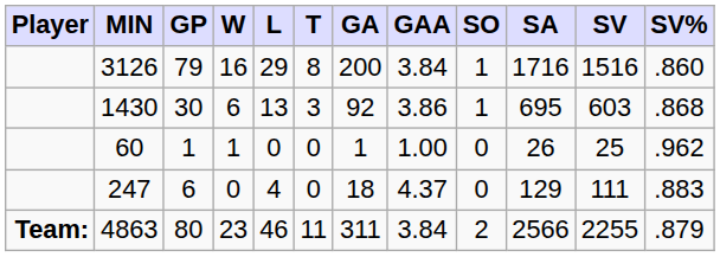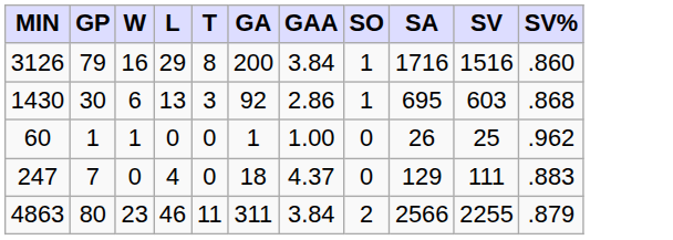 <table style="width:60%;" class="wikitable sortable">
 <tr>
-<th style="background:#ddf; width:10%;">Player</th>
 <th style="width:3%; background:#ddf;" title="Minutes played">MIN</th>
 <th style="width:3%; background:#ddf;" title="Games played in">GP</th>
 <th style="width:3%; background:#ddf;" title="Games played in">W</th>
 <th style="width:3%; background:#ddf;" title="Games played in">L</th>
 <th style="width:3%; background:#ddf;" title="Ties">T</th>
 <th style="width:3%; background:#ddf;" title="Goals against">GA</th>
 <th style="width:3%; background:#ddf;" title="Goals against average">GAA</th>
 <th style="width:3%; background:#ddf;" title="Shut-outs">SO</th>
 <th style="width:3%; background:#ddf;" title="Shots against">SA</th>
 <th style="width:3%; background:#ddf;" title="Shots saved">SV</th>
 <th style="width:3%; background:#ddf;" title="Save percentage">SV%</th>
 </tr>
 <tr style="text-align:center;">
-<td style="text-align:right;"></td>
 <td>3126</td>
 <td>79</td>
 <td>16</td>
 <td>29</td>
 <td>8</td>
 <td>200</td>
 <td>3.84</td>
 <td>1</td>
 <td>1716</td>
 <td>1516</td>
 <td>.860</td>
 </tr>
 <tr style="text-align:center;">
-<td style="text-align:right;"></td>
 <td>1430</td>
 <td>30</td>
 <td>6</td>
 <td>13</td>
 <td>3</td>
 <td>92</td>
-<td>3.86</td>
+<td>2.86</td>
 <td>1</td>
 <td>695</td>
 <td>603</td>
 <td>.868</td>
 </tr>
 <tr style="text-align:center;">
-<td style="text-align:right;"></td>
 <td>60</td>
 <td>1</td>
 <td>1</td>
 <td>0</td>
 <td>0</td>
 <td>1</td>
 <td>1.00</td>
 <td>0</td>
 <td>26</td>
 <td>25</td>
 <td>.962</td>
 </tr>
 <tr style="text-align:center;">
-<td style="text-align:right;"></td>
 <td>247</td>
-<td>6</td>
+<td>7</td>
 <td>0</td>
 <td>4</td>
 <td>0</td>
 <td>18</td>
 <td>4.37</td>
 <td>0</td>
 <td>129</td>
 <td>111</td>
 <td>.883</td>
 </tr>
 <tr style="text-align:center;">
-<td style="text-align:right;"><strong>Team:</strong></td>
 <td>4863</td>
 <td>80</td>
 <td>23</td>
 <td>46</td>
 <td>11</td>
 <td>311</td>
 <td>3.84</td>
 <td>2</td>
 <td>2566</td>
 <td>2255</td>
 <td>.879</td>
 </tr>
 </table>
